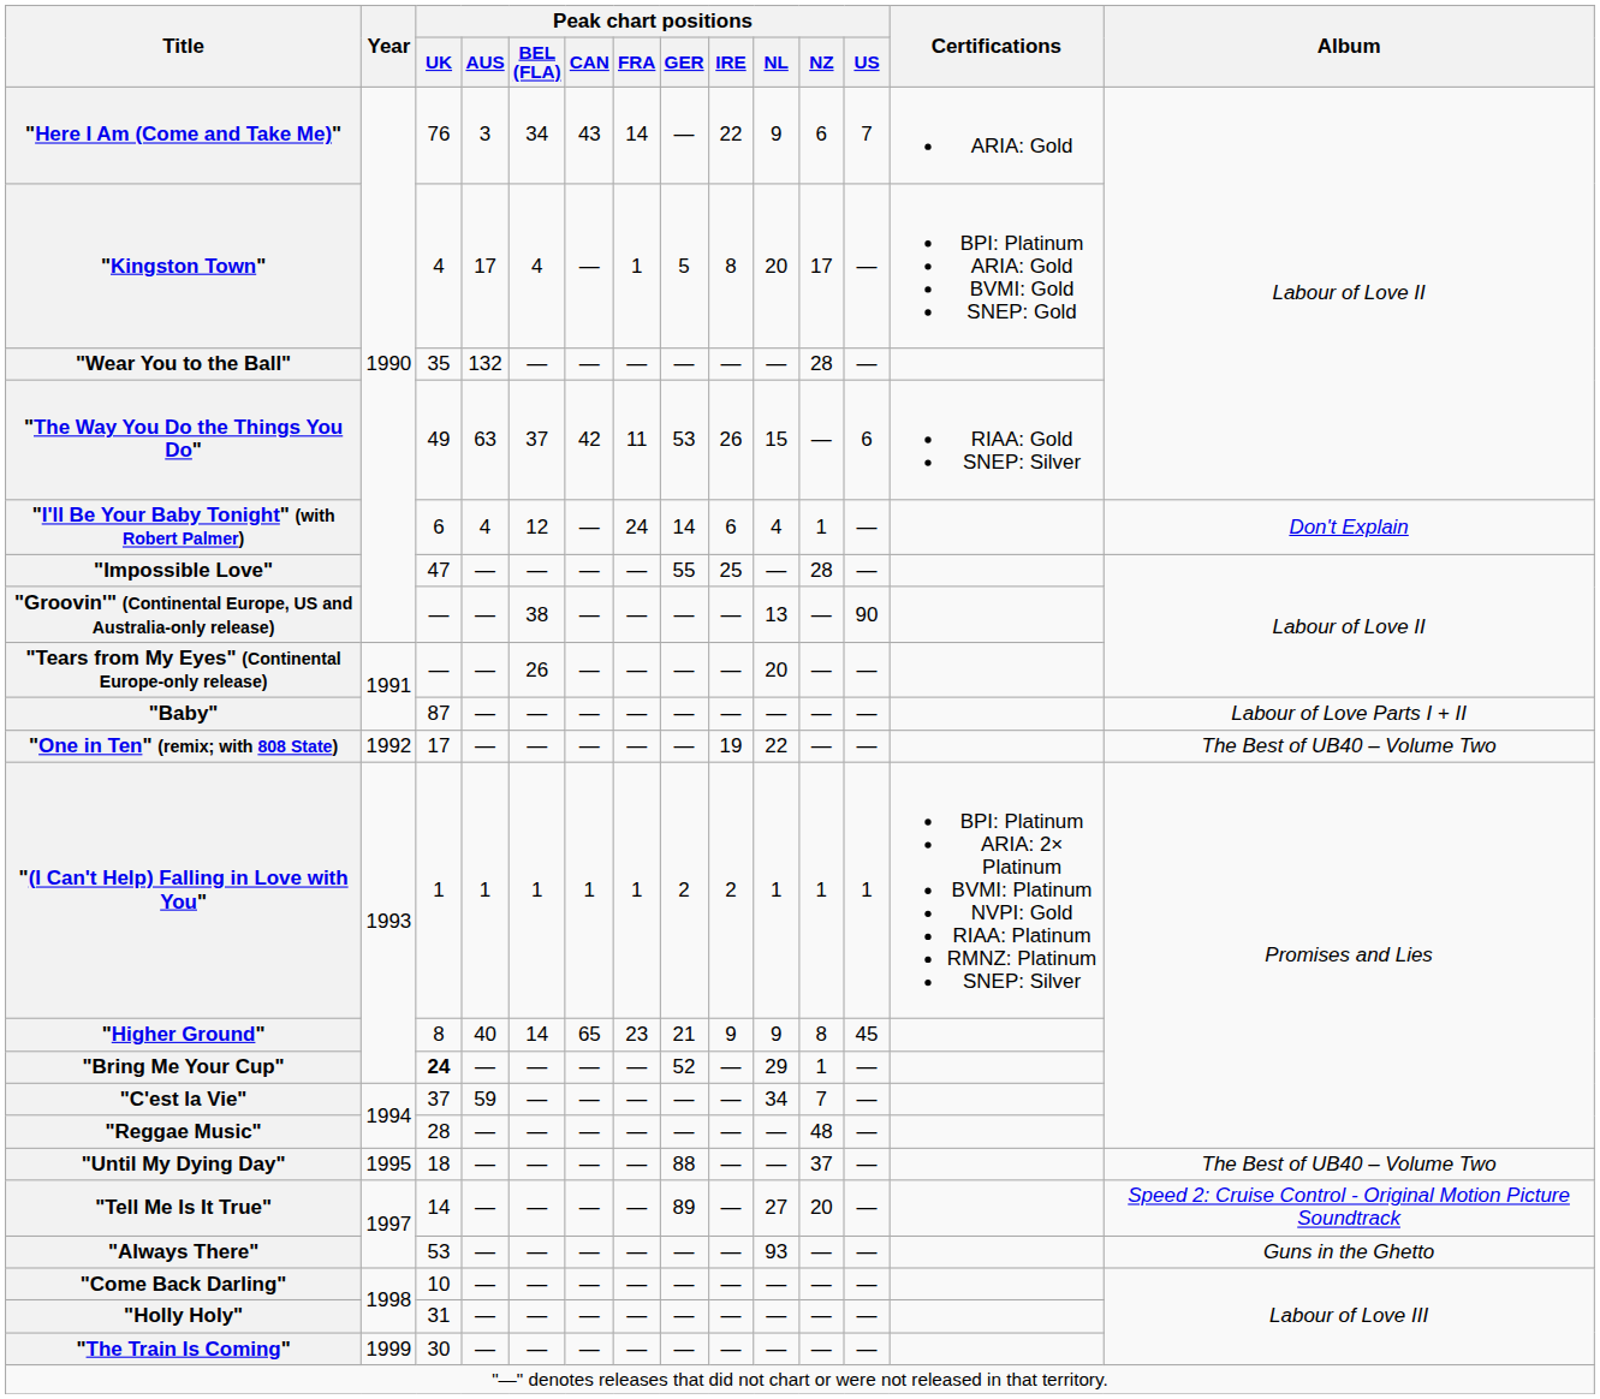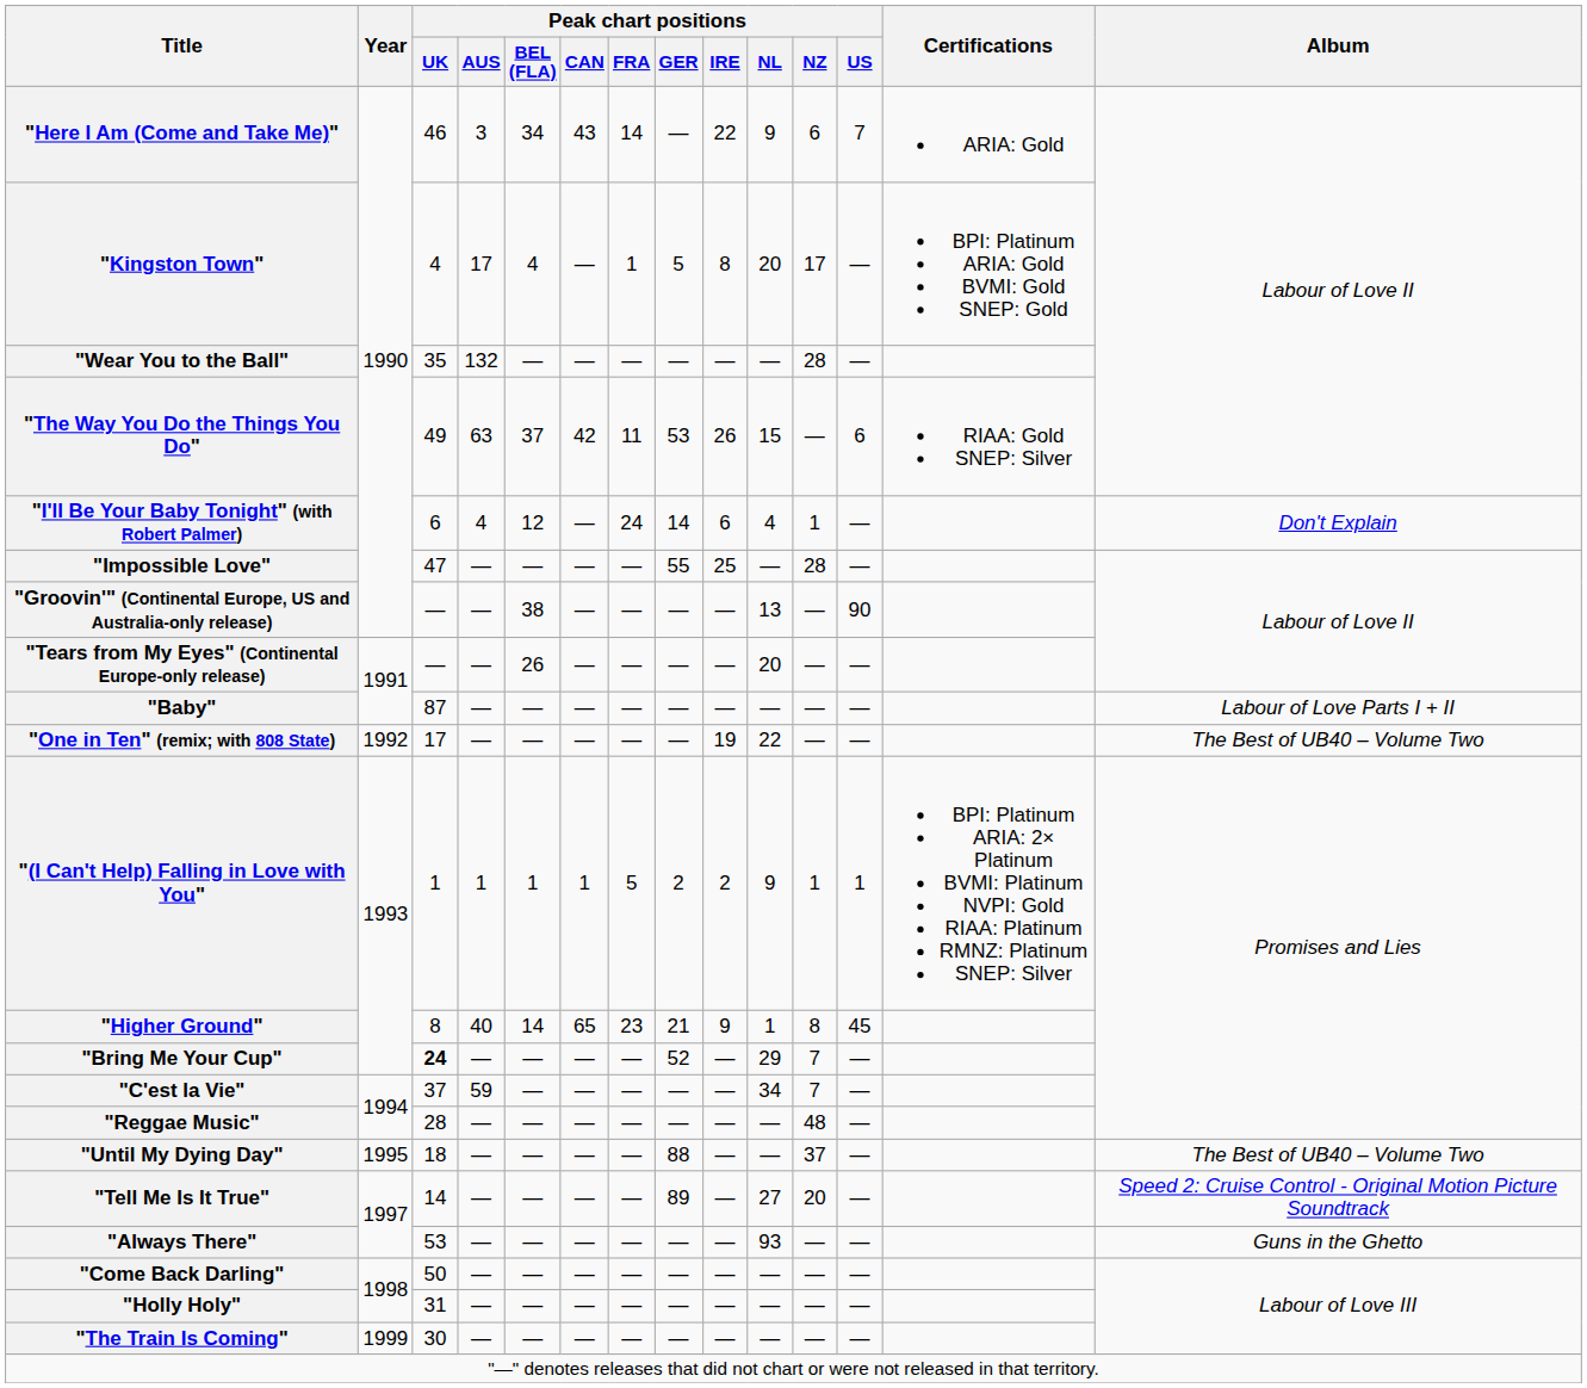 <table class="wikitable plainrowheaders" style="text-align:center;">
 <tr>
 <th rowspan="2" scope="col" style="width:17em;">Title</th>
 <th rowspan="2" scope="col" style="width:2em;">Year</th>
 <th colspan="10">Peak chart positions</th>
 <th rowspan="2">Certifications</th>
 <th rowspan="2">Album</th>
 </tr>
 <tr>
 <th scope="col" style="width:2em;font-size:90%;"><a href='#'>UK</a><br></th>
 <th scope="col" style="width:2em;font-size:90%;"><a href='#'>AUS</a><br></th>
 <th scope="col" style="width:2em;font-size:90%;"><a href='#'>BEL (FLA)</a><br></th>
 <th scope="col" style="width:2em;font-size:90%;"><a href='#'>CAN</a><br></th>
 <th scope="col" style="width:2em;font-size:90%;"><a href='#'>FRA</a><br></th>
 <th scope="col" style="width:2em;font-size:90%;"><a href='#'>GER</a><br></th>
 <th scope="col" style="width:2em;font-size:90%;"><a href='#'>IRE</a><br></th>
 <th scope="col" style="width:2em;font-size:90%;"><a href='#'>NL</a><br></th>
 <th scope="col" style="width:2em;font-size:90%;"><a href='#'>NZ</a><br></th>
 <th scope="col" style="width:2em;font-size:90%;"><a href='#'>US</a><br></th>
 </tr>
 <tr>
 <th scope="row">"<a href='#'>Here I Am (Come and Take Me)</a>"</th>
 <td rowspan="7">1990</td>
-<td>76</td>
+<td>46</td>
 <td>3</td>
 <td>34</td>
 <td>43</td>
 <td>14</td>
 <td>—</td>
 <td>22</td>
 <td>9</td>
 <td>6</td>
 <td>7</td>
 <td><br><ul><li>ARIA: Gold</li></ul></td>
 <td rowspan="4"><em>Labour of Love II</em></td>
 </tr>
 <tr>
 <th scope="row">"<a href='#'>Kingston Town</a>"</th>
 <td>4</td>
 <td>17</td>
 <td>4</td>
 <td>—</td>
 <td>1</td>
 <td>5</td>
 <td>8</td>
 <td>20</td>
 <td>17</td>
 <td>—</td>
 <td><br><ul><li>BPI: Platinum</li><li>ARIA: Gold</li><li>BVMI: Gold</li><li>SNEP: Gold</li></ul></td>
 </tr>
 <tr>
 <th scope="row">"Wear You to the Ball"</th>
 <td>35</td>
 <td>132</td>
 <td>—</td>
 <td>—</td>
 <td>—</td>
 <td>—</td>
 <td>—</td>
 <td>—</td>
 <td>28</td>
 <td>—</td>
 <td></td>
 </tr>
 <tr>
 <th scope="row">"<a href='#'>The Way You Do the Things You Do</a>"</th>
 <td>49</td>
 <td>63</td>
 <td>37</td>
 <td>42</td>
 <td>11</td>
 <td>53</td>
 <td>26</td>
 <td>15</td>
 <td>—</td>
 <td>6</td>
 <td><br><ul><li>RIAA: Gold</li><li>SNEP: Silver</li></ul></td>
 </tr>
 <tr>
 <th scope="row">"<a href='#'>I'll Be Your Baby Tonight</a>" <small>(with <a href='#'>Robert Palmer</a>)</small></th>
 <td>6</td>
 <td>4</td>
 <td>12</td>
 <td>—</td>
 <td>24</td>
 <td>14</td>
 <td>6</td>
 <td>4</td>
 <td>1</td>
 <td>—</td>
 <td></td>
 <td><em><a href='#'>Don't Explain</a></em></td>
 </tr>
 <tr>
 <th scope="row">"Impossible Love"</th>
 <td>47</td>
 <td>—</td>
 <td>—</td>
 <td>—</td>
 <td>—</td>
 <td>55</td>
 <td>25</td>
 <td>—</td>
 <td>28</td>
 <td>—</td>
 <td></td>
 <td rowspan="3"><em>Labour of Love II</em></td>
 </tr>
 <tr>
 <th scope="row">"Groovin'" <small>(Continental Europe, US and Australia-only release)</small></th>
 <td>—</td>
 <td>—</td>
 <td>38</td>
 <td>—</td>
 <td>—</td>
 <td>—</td>
 <td>—</td>
 <td>13</td>
 <td>—</td>
 <td>90</td>
 <td></td>
 </tr>
 <tr>
 <th scope="row">"Tears from My Eyes" <small>(Continental Europe-only release)</small></th>
 <td rowspan="2">1991</td>
 <td>—</td>
 <td>—</td>
 <td>26</td>
 <td>—</td>
 <td>—</td>
 <td>—</td>
 <td>—</td>
 <td>20</td>
 <td>—</td>
 <td>—</td>
 <td></td>
 </tr>
 <tr>
 <th scope="row">"Baby"</th>
 <td>87</td>
 <td>—</td>
 <td>—</td>
 <td>—</td>
 <td>—</td>
 <td>—</td>
 <td>—</td>
 <td>—</td>
 <td>—</td>
 <td>—</td>
 <td></td>
 <td><em>Labour of Love Parts I + II</em></td>
 </tr>
 <tr>
 <th scope="row">"<a href='#'>One in Ten</a>" <small>(remix; with <a href='#'>808 State</a>)</small></th>
 <td>1992</td>
 <td>17</td>
 <td>—</td>
 <td>—</td>
 <td>—</td>
 <td>—</td>
 <td>—</td>
 <td>19</td>
 <td>22</td>
 <td>—</td>
 <td>—</td>
 <td></td>
 <td><em>The Best of UB40 – Volume Two</em></td>
 </tr>
 <tr>
 <th scope="row">"<a href='#'>(I Can't Help) Falling in Love with You</a>"</th>
 <td rowspan="3">1993</td>
 <td>1</td>
 <td>1</td>
 <td>1</td>
 <td>1</td>
-<td>1</td>
+<td>5</td>
 <td>2</td>
 <td>2</td>
-<td>1</td>
+<td>9</td>
 <td>1</td>
 <td>1</td>
 <td><br><ul><li>BPI: Platinum</li><li>ARIA: 2× Platinum</li><li>BVMI: Platinum</li><li>NVPI: Gold</li><li>RIAA: Platinum</li><li>RMNZ: Platinum</li><li>SNEP: Silver</li></ul></td>
 <td rowspan="5"><em>Promises and Lies</em></td>
 </tr>
 <tr>
 <th scope="row">"<a href='#'>Higher Ground</a>"</th>
 <td>8</td>
 <td>40</td>
 <td>14</td>
 <td>65</td>
 <td>23</td>
 <td>21</td>
 <td>9</td>
-<td>9</td>
+<td>1</td>
 <td>8</td>
 <td>45</td>
 <td></td>
 </tr>
 <tr>
 <th scope="row">"Bring Me Your Cup"</th>
 <td><strong>24</strong></td>
 <td>—</td>
 <td>—</td>
 <td>—</td>
 <td>—</td>
 <td>52</td>
 <td>—</td>
 <td>29</td>
-<td>1</td>
+<td>7</td>
 <td>—</td>
 <td></td>
 </tr>
 <tr>
 <th scope="row">"C'est la Vie"</th>
 <td rowspan="2">1994</td>
 <td>37</td>
 <td>59</td>
 <td>—</td>
 <td>—</td>
 <td>—</td>
 <td>—</td>
 <td>—</td>
 <td>34</td>
 <td>7</td>
 <td>—</td>
 <td></td>
 </tr>
 <tr>
 <th scope="row">"Reggae Music"</th>
 <td>28</td>
 <td>—</td>
 <td>—</td>
 <td>—</td>
 <td>—</td>
 <td>—</td>
 <td>—</td>
 <td>—</td>
 <td>48</td>
 <td>—</td>
 <td></td>
 </tr>
 <tr>
 <th scope="row">"Until My Dying Day"</th>
 <td>1995</td>
 <td>18</td>
 <td>—</td>
 <td>—</td>
 <td>—</td>
 <td>—</td>
 <td>88</td>
 <td>—</td>
 <td>—</td>
 <td>37</td>
 <td>—</td>
 <td></td>
 <td><em>The Best of UB40 – Volume Two</em></td>
 </tr>
 <tr>
 <th scope="row">"Tell Me Is It True"</th>
 <td rowspan="2">1997</td>
 <td>14</td>
 <td>—</td>
 <td>—</td>
 <td>—</td>
 <td>—</td>
 <td>89</td>
 <td>—</td>
 <td>27</td>
 <td>20</td>
 <td>—</td>
 <td></td>
 <td><a href='#'><em>Speed 2: Cruise Control - Original Motion Picture Soundtrack</em></a></td>
 </tr>
 <tr>
 <th scope="row">"Always There"</th>
 <td>53</td>
 <td>—</td>
 <td>—</td>
 <td>—</td>
 <td>—</td>
 <td>—</td>
 <td>—</td>
 <td>93</td>
 <td>—</td>
 <td>—</td>
 <td></td>
 <td><em>Guns in the Ghetto</em></td>
 </tr>
 <tr>
 <th scope="row">"Come Back Darling"</th>
 <td rowspan="2">1998</td>
-<td>10</td>
+<td>50</td>
 <td>—</td>
 <td>—</td>
 <td>—</td>
 <td>—</td>
 <td>—</td>
 <td>—</td>
 <td>—</td>
 <td>—</td>
 <td>—</td>
 <td></td>
 <td rowspan="3"><em>Labour of Love III</em></td>
 </tr>
 <tr>
 <th scope="row">"Holly Holy"</th>
 <td>31</td>
 <td>—</td>
 <td>—</td>
 <td>—</td>
 <td>—</td>
 <td>—</td>
 <td>—</td>
 <td>—</td>
 <td>—</td>
 <td>—</td>
 <td></td>
 </tr>
 <tr>
 <th scope="row">"<a href='#'>The Train Is Coming</a>"</th>
 <td>1999</td>
 <td>30</td>
 <td>—</td>
 <td>—</td>
 <td>—</td>
 <td>—</td>
 <td>—</td>
 <td>—</td>
 <td>—</td>
 <td>—</td>
 <td>—</td>
 <td></td>
 </tr>
 <tr>
 <td colspan="14" style="font-size:90%">"—" denotes releases that did not chart or were not released in that territory.</td>
 </tr>
 </table>
